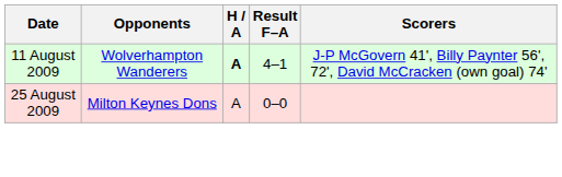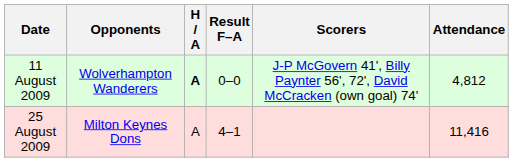 <table class="wikitable" style="text-align:center">
 <tr>
 <th>Date</th>
 <th>Opponents</th>
 <th>H / A</th>
 <th>Result<br>F–A</th>
 <th>Scorers</th>
+<th>Attendance</th>
 </tr>
 <tr bgcolor="#ddffdd">
 <td>11 August 2009</td>
 <td><a href='#'>Wolverhampton Wanderers</a></td>
 <td><strong>A</strong></td>
-<td>4–1</td>
+<td>0–0</td>
 <td><a href='#'>J-P McGovern</a> 41', <a href='#'>Billy Paynter</a> 56', 72', <a href='#'>David McCracken</a> (own goal) 74'</td>
+<td>4,812</td>
 </tr>
 <tr bgcolor="#ffdddd">
 <td>25 August 2009</td>
 <td><a href='#'>Milton Keynes Dons</a></td>
 <td>A</td>
-<td>0–0</td>
+<td>4–1</td>
 <td></td>
+<td>11,416</td>
 </tr>
 </table>
